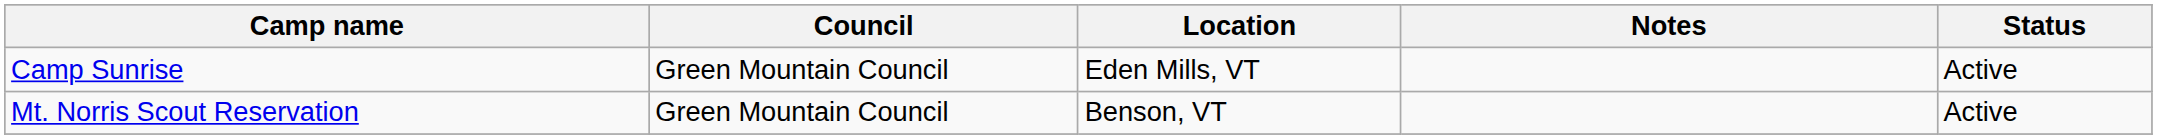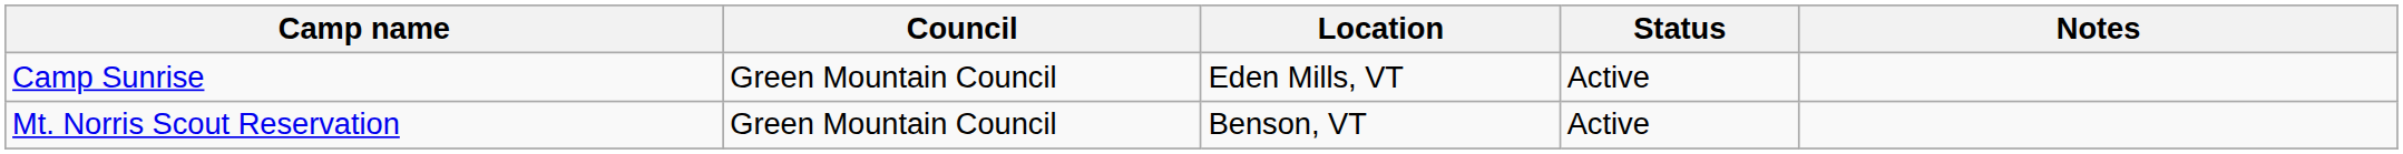 <table class="wikitable sortable" border="1" width="100%">
 <tr>
 <th scope="col" width="30%">Camp name</th>
 <th scope="col" width="20%">Council</th>
 <th scope="col" width="15%">Location</th>
+<th scope="col" width="10%">Status</th>
 <th scope="col" width="25%"  class="unsortable">Notes</th>
-<th scope="col" width="10%">Status</th>
 </tr>
 <tr>
 <td><a href='#'>Camp Sunrise</a></td>
 <td>Green Mountain Council</td>
 <td>Eden Mills, VT</td>
+<td>Active</td>
 <td></td>
-<td>Active</td>
 </tr>
 <tr>
 <td><a href='#'>Mt. Norris Scout Reservation</a></td>
 <td>Green Mountain Council</td>
 <td>Benson, VT</td>
+<td>Active</td>
 <td></td>
-<td>Active</td>
 </tr>
 </table>
